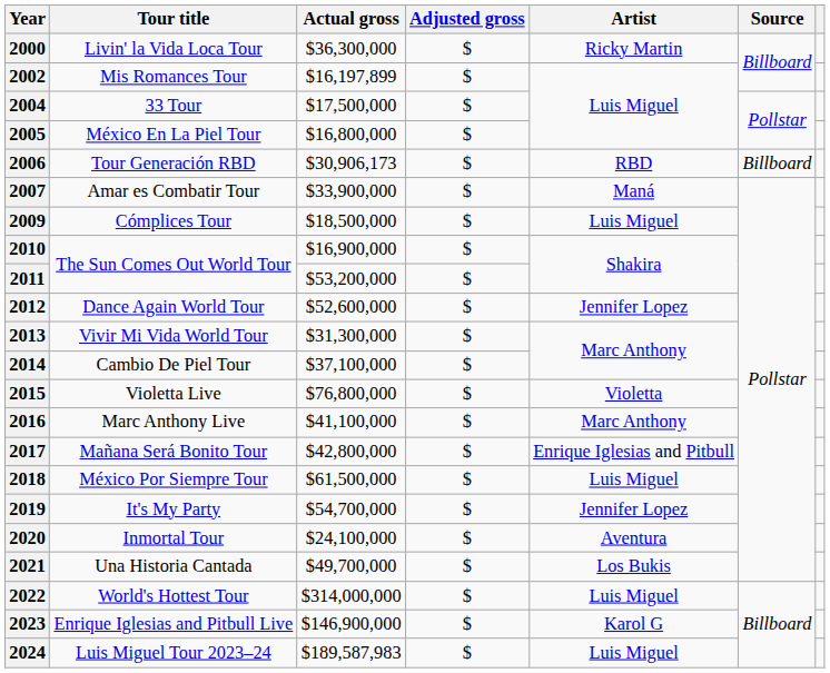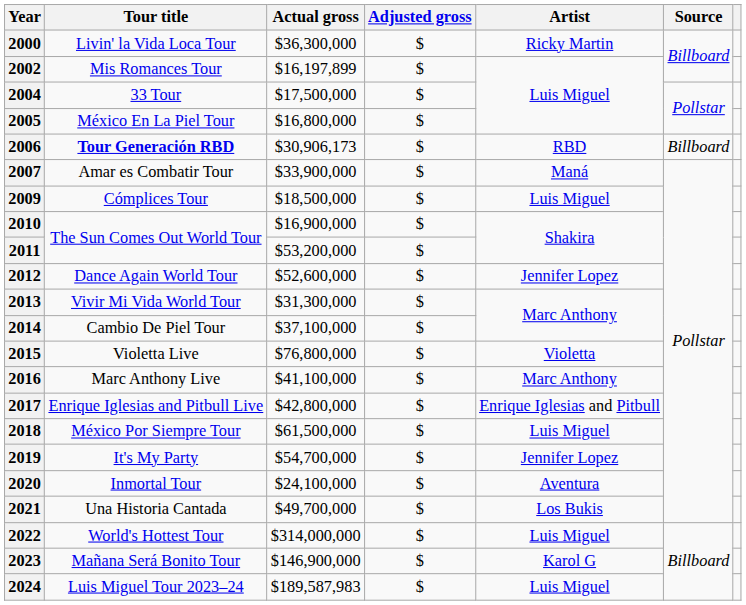 <table class="wikitable sortable plainrowheaders" style="text-align:center;">
 <tr>
 <th class="unsortable">Year</th>
 <th>Tour title</th>
 <th>Actual gross</th>
 <th><a href='#'>Adjusted gross</a> <br></th>
 <th>Artist</th>
 <th>Source</th>
 <th class="unsortable"></th>
 </tr>
 <tr>
 <th>2000</th>
 <td><a href='#'>Livin' la Vida Loca Tour</a></td>
 <td>$36,300,000</td>
 <td>$</td>
 <td><a href='#'>Ricky Martin</a></td>
 <td rowspan="2"><em><a href='#'>Billboard</a></em></td>
 <td></td>
 </tr>
 <tr>
 <th>2002</th>
 <td><a href='#'>Mis Romances Tour</a></td>
 <td>$16,197,899</td>
 <td>$</td>
 <td rowspan="3"><a href='#'>Luis Miguel</a></td>
 <td></td>
 </tr>
 <tr>
 <th>2004</th>
 <td><a href='#'>33 Tour</a></td>
 <td>$17,500,000</td>
 <td>$</td>
 <td rowspan="2"><em><a href='#'>Pollstar</a></em></td>
 <td></td>
 </tr>
 <tr>
 <th>2005</th>
 <td><a href='#'>México En La Piel Tour</a></td>
 <td>$16,800,000</td>
 <td>$</td>
 <td></td>
 </tr>
 <tr>
 <th>2006</th>
-<td><a href='#'>Tour Generación RBD</a></td>
+<td><strong><a href='#'>Tour Generación RBD</a></strong></td>
 <td>$30,906,173</td>
 <td>$</td>
 <td><a href='#'>RBD</a></td>
 <td><em>Billboard</em></td>
 <td></td>
 </tr>
 <tr>
 <th>2007</th>
 <td>Amar es Combatir Tour</td>
 <td>$33,900,000</td>
 <td>$</td>
 <td><a href='#'>Maná</a></td>
 <td rowspan="14"><em>Pollstar</em></td>
 <td></td>
 </tr>
 <tr>
 <th>2009</th>
 <td><a href='#'>Cómplices Tour</a></td>
 <td>$18,500,000</td>
 <td>$</td>
 <td><a href='#'>Luis Miguel</a></td>
 <td></td>
 </tr>
 <tr>
 <th>2010</th>
 <td rowspan="2"><a href='#'>The Sun Comes Out World Tour</a></td>
 <td>$16,900,000</td>
 <td>$</td>
 <td rowspan="2"><a href='#'>Shakira</a></td>
 <td></td>
 </tr>
 <tr>
 <th>2011</th>
 <td>$53,200,000</td>
 <td>$</td>
 <td></td>
 </tr>
 <tr>
 <th>2012</th>
 <td><a href='#'>Dance Again World Tour</a></td>
 <td>$52,600,000</td>
 <td>$</td>
 <td><a href='#'>Jennifer Lopez</a></td>
 <td></td>
 </tr>
 <tr>
 <th>2013</th>
 <td><a href='#'>Vivir Mi Vida World Tour</a></td>
 <td>$31,300,000</td>
 <td>$</td>
 <td rowspan="2"><a href='#'>Marc Anthony</a></td>
 <td></td>
 </tr>
 <tr>
 <th>2014</th>
 <td>Cambio De Piel Tour</td>
 <td>$37,100,000</td>
 <td>$</td>
 <td></td>
 </tr>
 <tr>
 <th>2015</th>
 <td>Violetta Live</td>
 <td>$76,800,000</td>
 <td>$</td>
 <td><a href='#'>Violetta</a></td>
 <td></td>
 </tr>
 <tr>
 <th>2016</th>
 <td>Marc Anthony Live</td>
 <td>$41,100,000</td>
 <td>$</td>
 <td><a href='#'>Marc Anthony</a></td>
 <td></td>
 </tr>
 <tr>
 <th>2017</th>
-<td><a href='#'>Mañana Será Bonito Tour</a></td>
+<td><a href='#'>Enrique Iglesias and Pitbull Live</a></td>
 <td>$42,800,000</td>
 <td>$</td>
 <td><a href='#'>Enrique Iglesias</a> and <a href='#'>Pitbull</a></td>
 <td></td>
 </tr>
 <tr>
 <th>2018</th>
 <td><a href='#'>México Por Siempre Tour</a></td>
 <td>$61,500,000</td>
 <td>$</td>
 <td><a href='#'>Luis Miguel</a></td>
 <td></td>
 </tr>
 <tr>
 <th>2019</th>
 <td><a href='#'>It's My Party</a></td>
 <td>$54,700,000</td>
 <td>$</td>
 <td><a href='#'>Jennifer Lopez</a></td>
 <td></td>
 </tr>
 <tr>
 <th>2020</th>
 <td><a href='#'>Inmortal Tour</a></td>
 <td>$24,100,000</td>
 <td>$</td>
 <td><a href='#'>Aventura</a></td>
 <td></td>
 </tr>
 <tr>
 <th>2021</th>
 <td>Una Historia Cantada</td>
 <td>$49,700,000</td>
 <td>$</td>
 <td><a href='#'>Los Bukis</a></td>
 <td></td>
 </tr>
 <tr>
 <th>2022</th>
 <td><a href='#'>World's Hottest Tour</a></td>
 <td>$314,000,000</td>
 <td>$</td>
 <td><a href='#'>Luis Miguel</a></td>
 <td rowspan="3"><em>Billboard</em></td>
 <td></td>
 </tr>
 <tr>
 <th>2023</th>
-<td><a href='#'>Enrique Iglesias and Pitbull Live</a></td>
+<td><a href='#'>Mañana Será Bonito Tour</a></td>
 <td>$146,900,000</td>
 <td>$</td>
 <td><a href='#'>Karol G</a></td>
 <td></td>
 </tr>
 <tr>
 <th>2024</th>
 <td><a href='#'>Luis Miguel Tour 2023–24</a></td>
 <td>$189,587,983</td>
 <td>$</td>
 <td><a href='#'>Luis Miguel</a></td>
 <td></td>
 </tr>
 </table>
